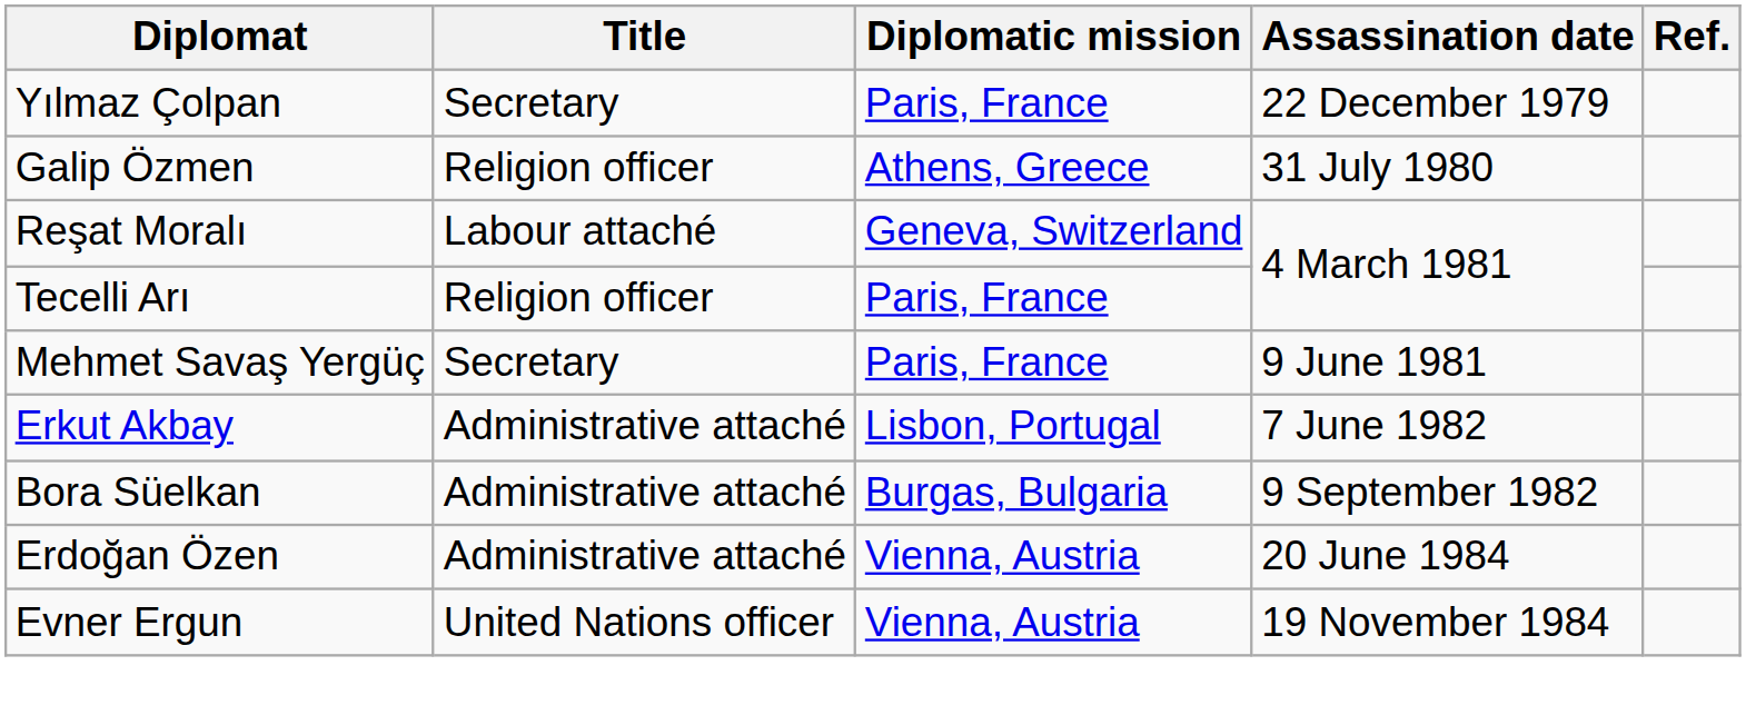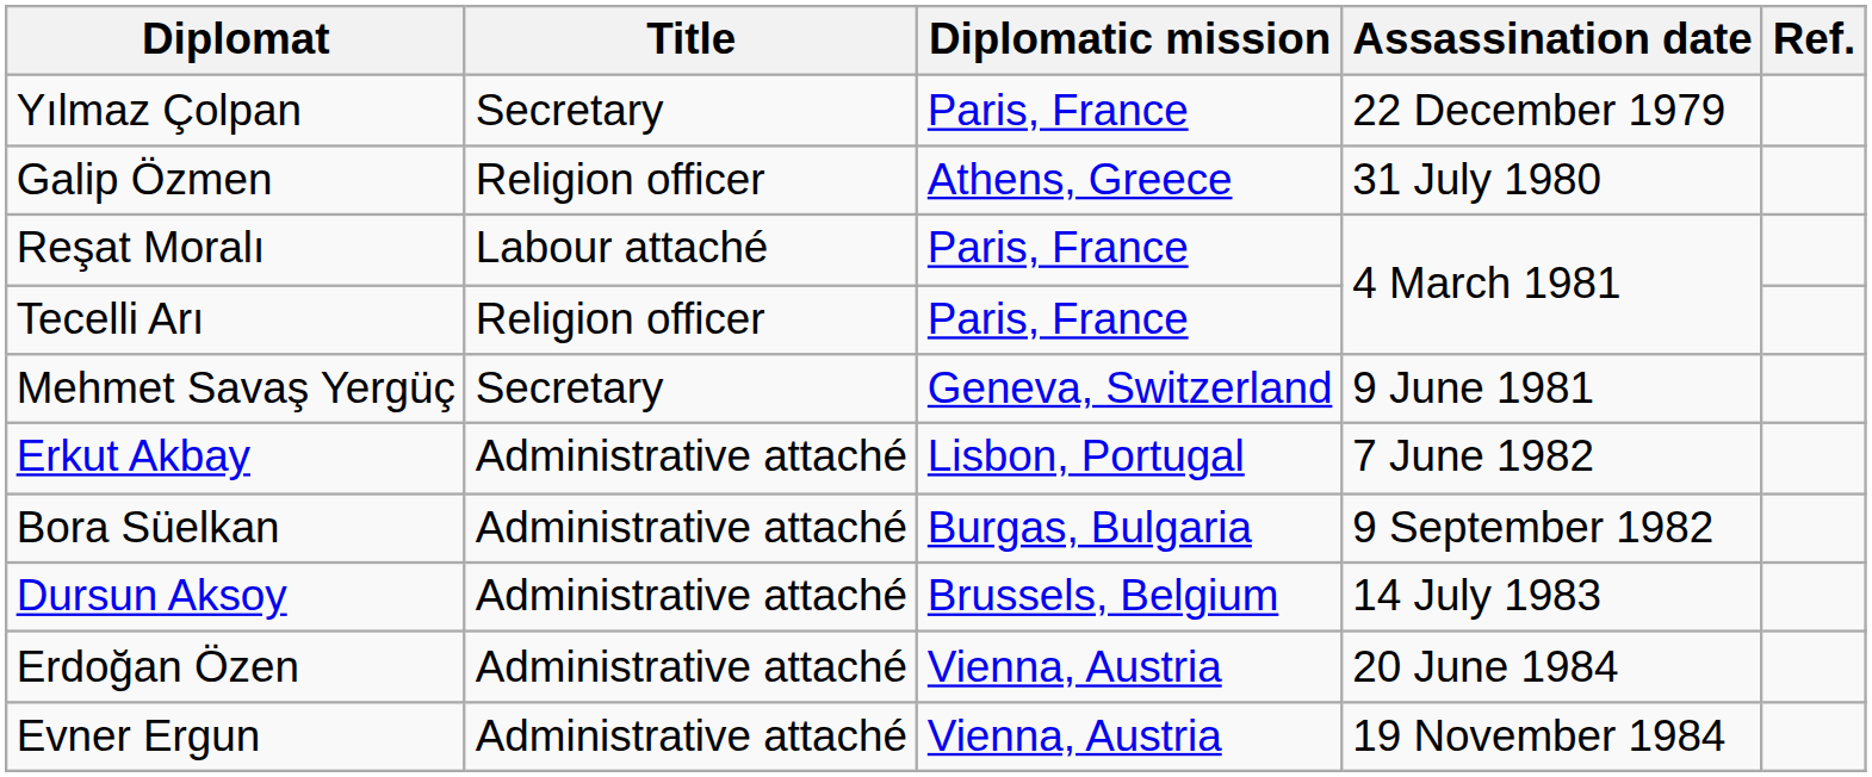 <table class="wikitable">
 <tr>
 <th>Diplomat</th>
 <th>Title</th>
 <th>Diplomatic mission</th>
 <th>Assassination date</th>
 <th>Ref.</th>
 </tr>
 <tr>
 <td>Yılmaz Çolpan</td>
 <td>Secretary</td>
 <td><a href='#'>Paris, France</a></td>
 <td>22 December 1979</td>
 <td></td>
 </tr>
 <tr>
 <td>Galip Özmen</td>
 <td>Religion officer</td>
 <td><a href='#'>Athens, Greece</a></td>
 <td>31 July 1980</td>
 <td></td>
 </tr>
 <tr>
 <td>Reşat Moralı</td>
 <td>Labour attaché</td>
-<td><a href='#'>Geneva, Switzerland</a></td>
+<td><a href='#'>Paris, France</a></td>
 <td rowspan="2">4 March 1981</td>
 <td></td>
 </tr>
 <tr>
 <td>Tecelli Arı</td>
 <td>Religion officer</td>
 <td><a href='#'>Paris, France</a></td>
 <td></td>
 </tr>
 <tr>
 <td>Mehmet Savaş Yergüç</td>
 <td>Secretary</td>
-<td><a href='#'>Paris, France</a></td>
+<td><a href='#'>Geneva, Switzerland</a></td>
 <td>9 June 1981</td>
 <td></td>
 </tr>
 <tr>
 <td><a href='#'>Erkut Akbay</a></td>
 <td>Administrative attaché</td>
 <td><a href='#'>Lisbon, Portugal</a></td>
 <td>7 June 1982</td>
 <td></td>
 </tr>
 <tr>
 <td>Bora Süelkan</td>
 <td>Administrative attaché</td>
 <td><a href='#'>Burgas, Bulgaria</a></td>
 <td>9 September 1982</td>
 <td></td>
 </tr>
 <tr>
+<td><a href='#'>Dursun Aksoy</a></td>
+<td>Administrative attaché</td>
+<td><a href='#'>Brussels, Belgium</a></td>
+<td>14 July 1983</td>
+<td></td>
+</tr>
+<tr>
 <td>Erdoğan Özen</td>
 <td>Administrative attaché</td>
 <td><a href='#'>Vienna, Austria</a></td>
 <td>20 June 1984</td>
 <td></td>
 </tr>
 <tr>
 <td>Evner Ergun</td>
-<td>United Nations officer</td>
+<td>Administrative attaché</td>
 <td><a href='#'>Vienna, Austria</a></td>
 <td>19 November 1984</td>
 <td></td>
 </tr>
 </table>
